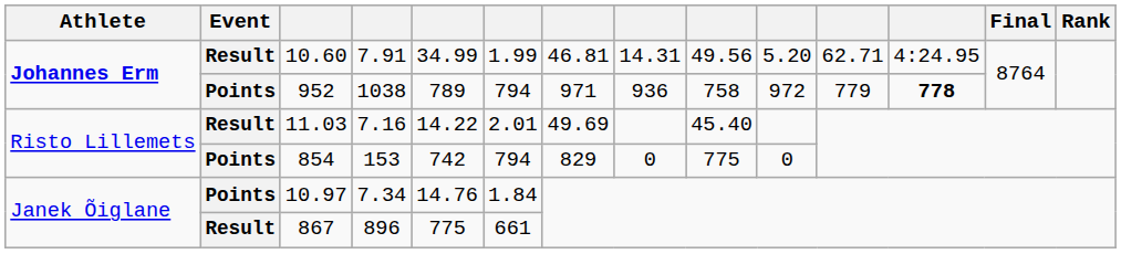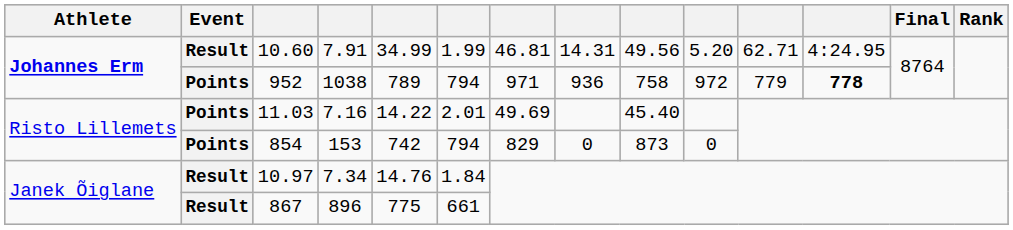 <table class=wikitable style=font-size:90%>
 <tr>
 <th>Athlete</th>
 <th>Event</th>
 <th></th>
 <th></th>
 <th></th>
 <th></th>
 <th></th>
 <th></th>
 <th></th>
 <th></th>
 <th></th>
 <th></th>
 <th>Final</th>
 <th>Rank</th>
 </tr>
 <tr align=center>
 <td rowspan=2 style=text-align:left><strong><a href='#'>Johannes Erm</a></strong></td>
 <th style=font-size:95%>Result</th>
 <td>10.60 </td>
 <td>7.91 </td>
 <td>34.99</td>
 <td>1.99</td>
 <td>46.81 </td>
 <td>14.31</td>
 <td>49.56</td>
 <td>5.20 </td>
 <td>62.71 </td>
 <td>4:24.95 </td>
 <td rowspan=2>8764 </td>
 <td rowspan=2></td>
 </tr>
 <tr align=center>
 <th style=font-size:95%>Points</th>
 <td>952</td>
 <td>1038</td>
 <td>789</td>
 <td>794</td>
 <td>971</td>
 <td>936</td>
 <td>758</td>
 <td>972</td>
 <td>779</td>
 <td><strong>778</strong></td>
 </tr>
 <tr align=center>
 <td rowspan=2 style=text-align:left><a href='#'>Risto Lillemets</a></td>
-<th style=font-size:95%>Result</th>
+<th style=font-size:95%>Points</th>
 <td>11.03</td>
 <td>7.16 </td>
 <td>14.22</td>
 <td>2.01 </td>
 <td>49.69</td>
 <td></td>
 <td>45.40 </td>
 <td></td>
 <td colspan=4 rowspan=2></td>
 </tr>
 <tr align=center>
 <th style=font-size:95%>Points</th>
 <td>854</td>
 <td>153</td>
 <td>742</td>
 <td>794</td>
 <td>829</td>
 <td>0</td>
-<td>775</td>
+<td>873</td>
 <td>0</td>
 </tr>
 <tr align=center>
 <td rowspan=2 style=text-align:left><a href='#'>Janek Õiglane</a></td>
-<th style=font-size:95%>Points</th>
+<th style=font-size:95%>Result</th>
 <td>10.97 </td>
 <td>7.34 </td>
 <td>14.76 </td>
 <td>1.84 </td>
 <td colspan=8 rowspan=2></td>
 </tr>
 <tr align=center>
 <th style=font-size:95%>Result</th>
 <td>867</td>
 <td>896</td>
 <td>775</td>
 <td>661</td>
 </tr>
 </table>
